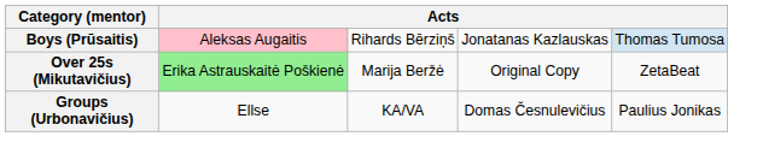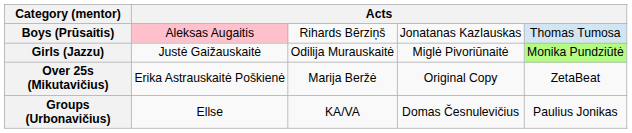 <table class="wikitable" style="text-align:center">
 <tr>
 <th scope="col" style="width:160px;">Category (mentor)</th>
 <th scope="col" colspan="4">Acts</th>
 </tr>
 <tr>
 <th scope="row">Boys (Prūsaitis)</th>
 <td bgcolor="pink">Aleksas Augaitis</td>
 <td>Rihards Bērziņš</td>
 <td>Jonatanas Kazlauskas</td>
 <td bgcolor="#d1e5f3">Thomas Tumosa</td>
 </tr>
 <tr>
+<th scope="row">Girls (Jazzu)</th>
+<td>Justė Gaižauskaitė</td>
+<td>Odilija Murauskaitė</td>
+<td>Miglė Pivoriūnaitė</td>
+<td bgcolor="#b4fb84">Monika Pundziūtė</td>
+</tr>
+<tr>
 <th scope="row">Over 25s (Mikutavičius)</th>
-<td style="background: lightgreen;">Erika Astrauskaitė Poškienė</td>
+<td>Erika Astrauskaitė Poškienė</td>
 <td>Marija Beržė</td>
 <td>Original Copy</td>
 <td>ZetaBeat</td>
 </tr>
 <tr>
 <th scope="row">Groups (Urbonavičius)</th>
 <td>Ellse</td>
 <td>KA/VA</td>
 <td>Domas Česnulevičius</td>
 <td>Paulius Jonikas</td>
 </tr>
 </table>
